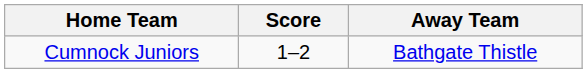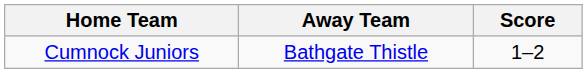 <table class="wikitable" style="text-align: center">
 <tr>
 <th width=180>Home Team</th>
+<th width=180>Away Team</th>
 <th width=80>Score</th>
-<th width=180>Away Team</th>
 </tr>
 <tr>
 <td><a href='#'>Cumnock Juniors</a></td>
+<td><a href='#'>Bathgate Thistle</a></td>
 <td>1–2</td>
-<td><a href='#'>Bathgate Thistle</a></td>
 </tr>
 </table>
